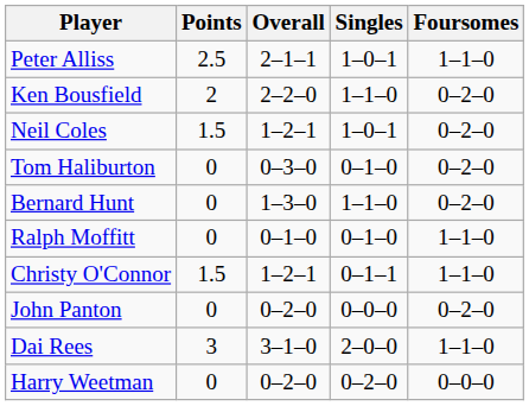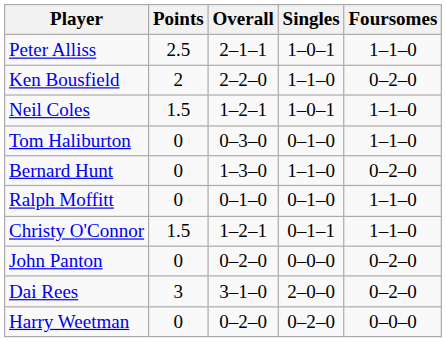 <table class="wikitable sortable" style="text-align:center">
 <tr>
 <th>Player</th>
 <th>Points</th>
 <th>Overall</th>
 <th>Singles</th>
 <th>Foursomes</th>
 </tr>
 <tr>
 <td align=left><a href='#'>Peter Alliss</a></td>
 <td>2.5</td>
 <td>2–1–1</td>
 <td>1–0–1</td>
 <td>1–1–0</td>
 </tr>
 <tr>
 <td align=left><a href='#'>Ken Bousfield</a></td>
 <td>2</td>
 <td>2–2–0</td>
 <td>1–1–0</td>
 <td>0–2–0</td>
 </tr>
 <tr>
 <td align=left><a href='#'>Neil Coles</a></td>
 <td>1.5</td>
 <td>1–2–1</td>
 <td>1–0–1</td>
-<td>0–2–0</td>
+<td>1–1–0</td>
 </tr>
 <tr>
 <td align=left><a href='#'>Tom Haliburton</a></td>
 <td>0</td>
 <td>0–3–0</td>
 <td>0–1–0</td>
-<td>0–2–0</td>
+<td>1–1–0</td>
 </tr>
 <tr>
 <td align=left><a href='#'>Bernard Hunt</a></td>
 <td>0</td>
 <td>1–3–0</td>
 <td>1–1–0</td>
 <td>0–2–0</td>
 </tr>
 <tr>
 <td align=left><a href='#'>Ralph Moffitt</a></td>
 <td>0</td>
 <td>0–1–0</td>
 <td>0–1–0</td>
 <td>1–1–0</td>
 </tr>
 <tr>
 <td align=left><a href='#'>Christy O'Connor</a></td>
 <td>1.5</td>
 <td>1–2–1</td>
 <td>0–1–1</td>
 <td>1–1–0</td>
 </tr>
 <tr>
 <td align=left><a href='#'>John Panton</a></td>
 <td>0</td>
 <td>0–2–0</td>
 <td>0–0–0</td>
 <td>0–2–0</td>
 </tr>
 <tr>
 <td align=left><a href='#'>Dai Rees</a></td>
 <td>3</td>
 <td>3–1–0</td>
 <td>2–0–0</td>
-<td>1–1–0</td>
+<td>0–2–0</td>
 </tr>
 <tr>
 <td align=left><a href='#'>Harry Weetman</a></td>
 <td>0</td>
 <td>0–2–0</td>
 <td>0–2–0</td>
 <td>0–0–0</td>
 </tr>
 </table>
